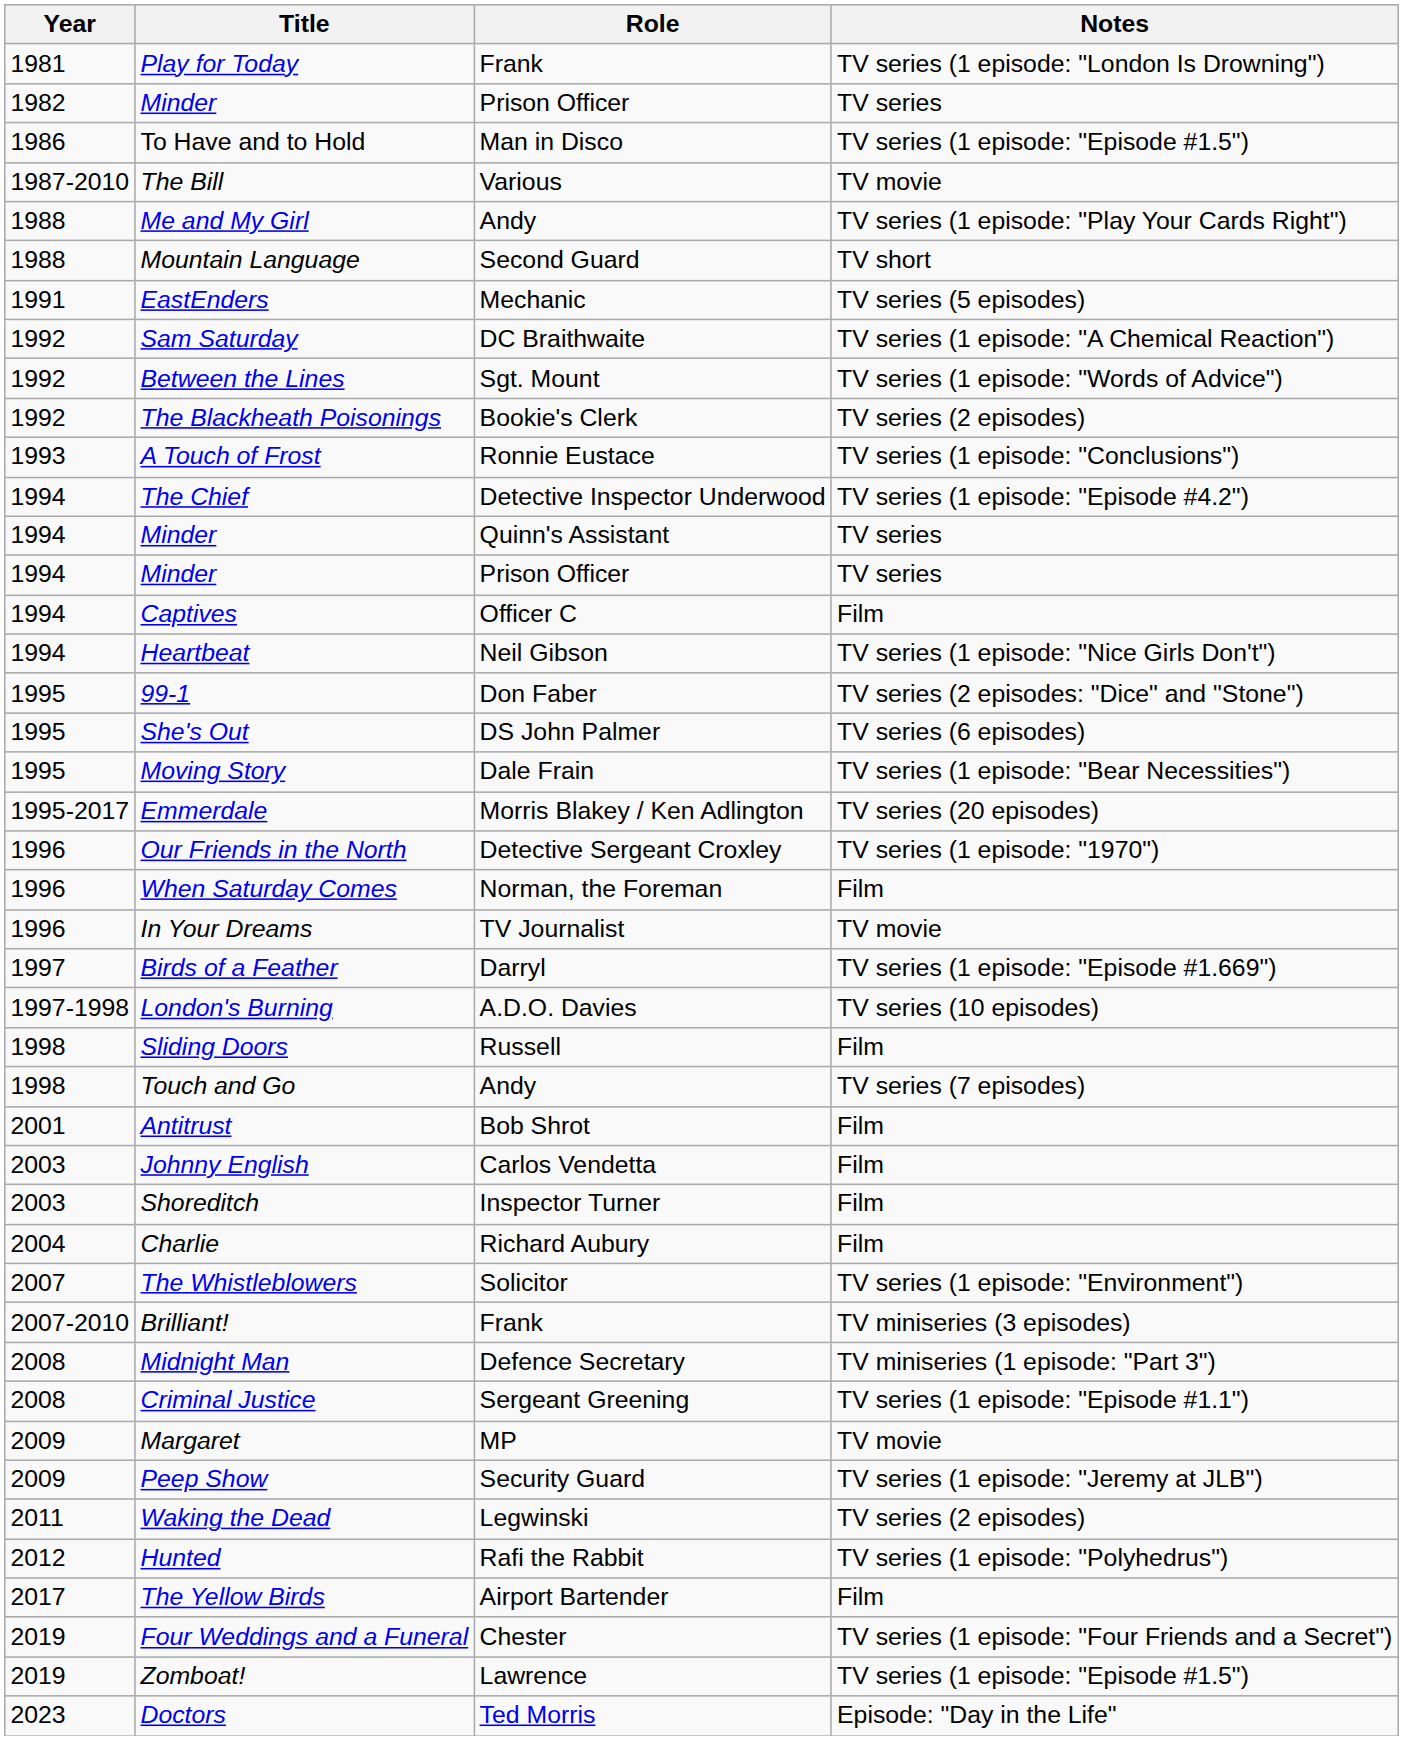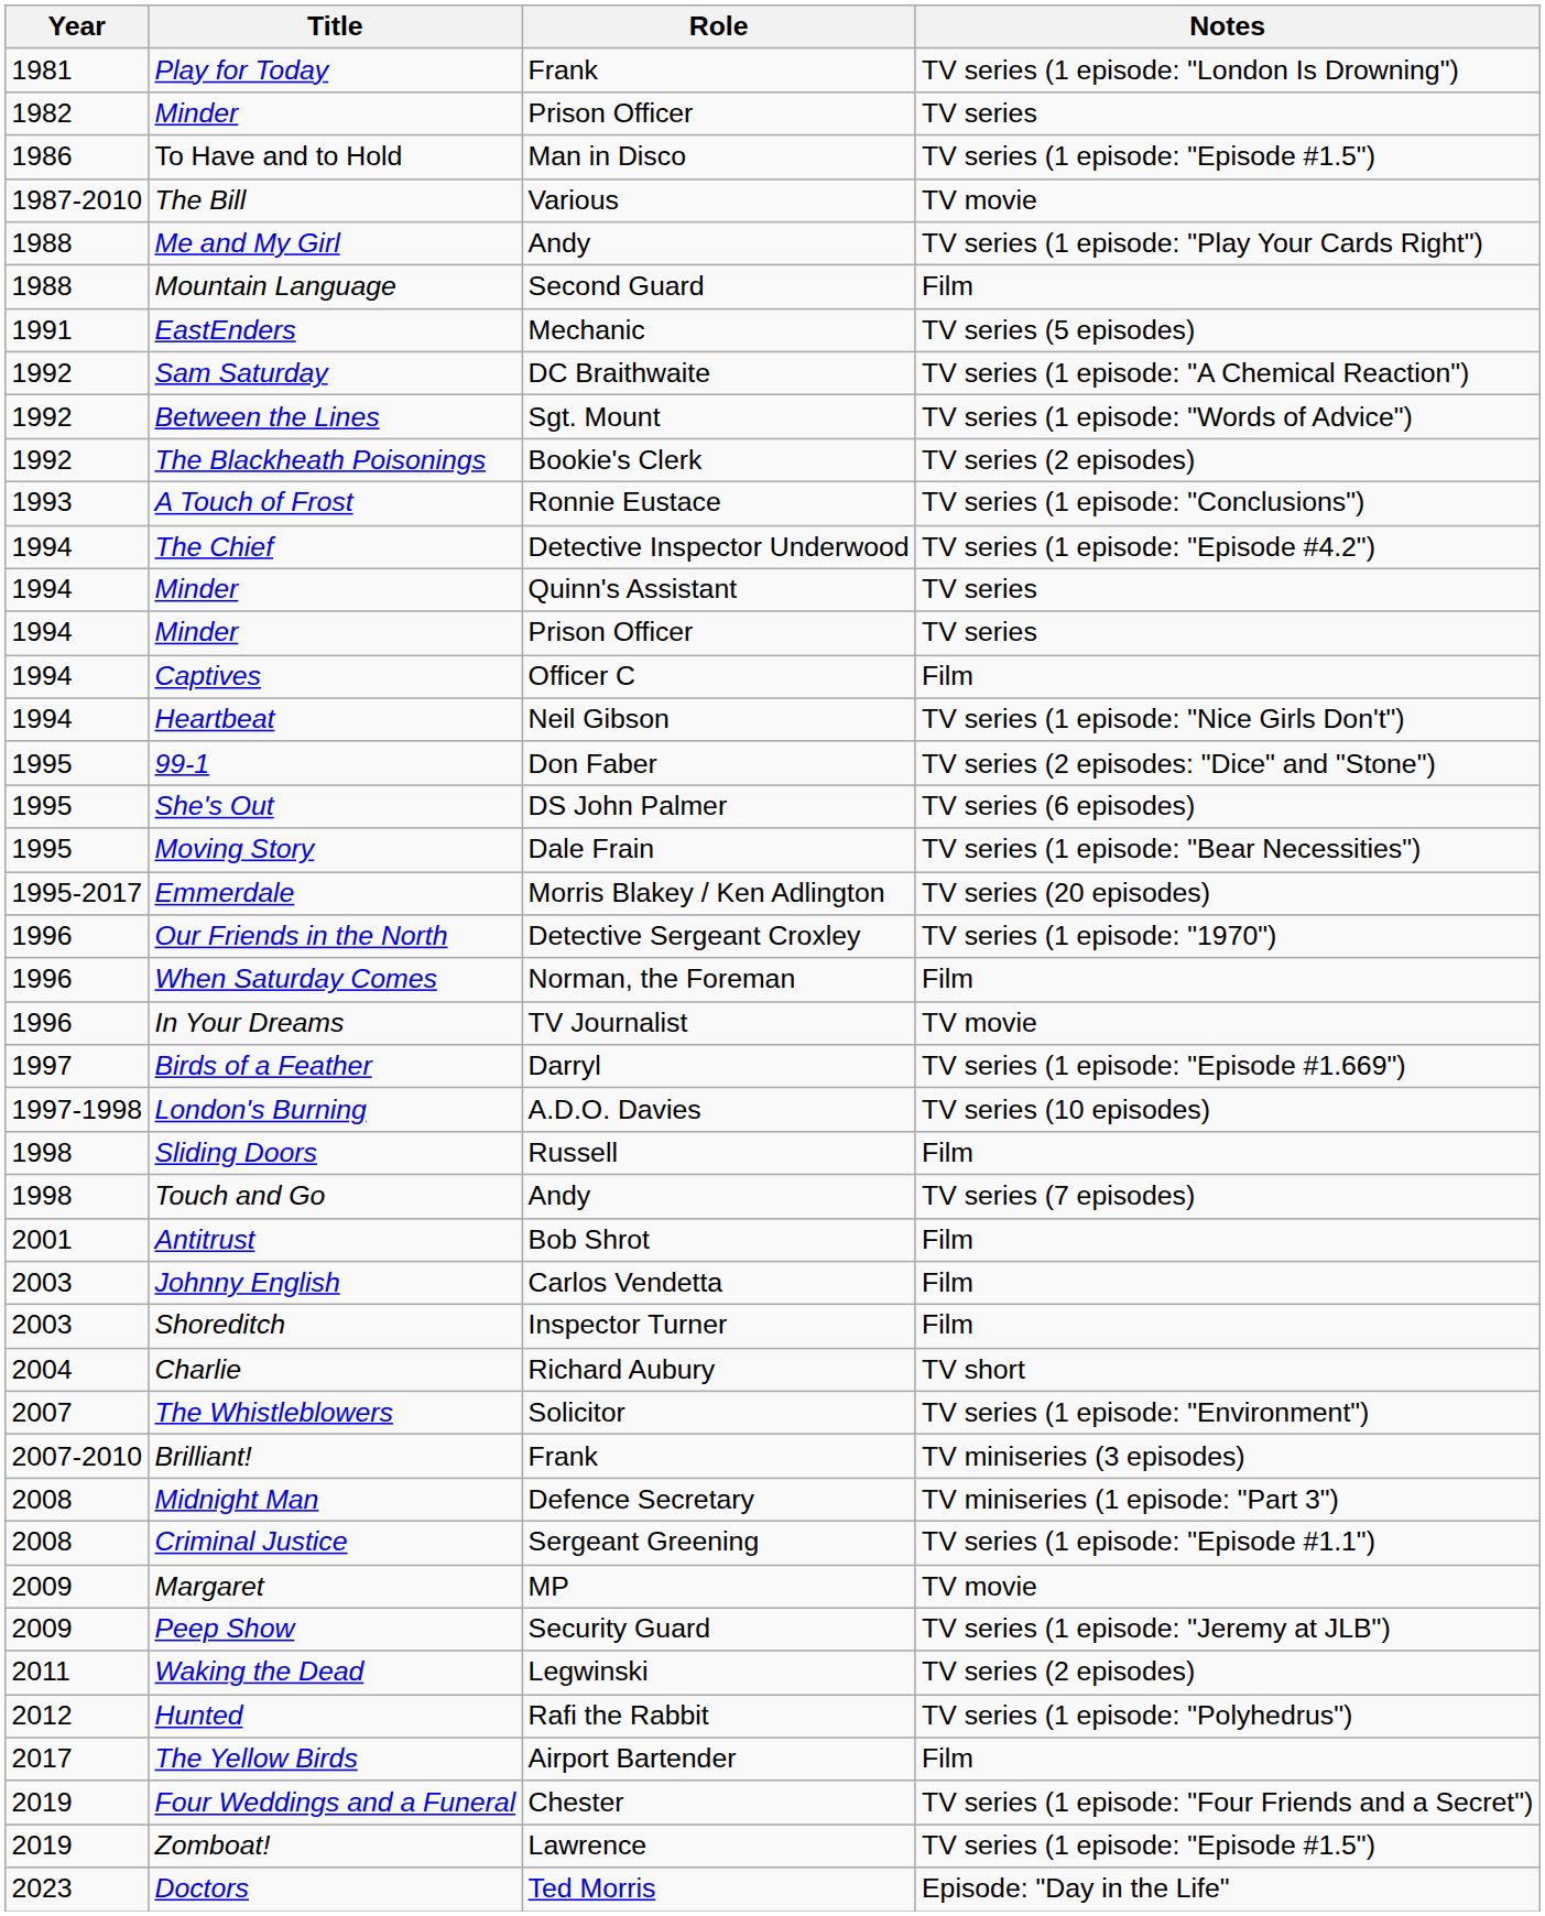 <table class="wikitable sortable">
 <tr>
 <th>Year</th>
 <th>Title</th>
 <th>Role</th>
 <th class="unsortable">Notes</th>
 </tr>
 <tr>
 <td>1981</td>
 <td><em><a href='#'>Play for Today</a></em></td>
 <td>Frank</td>
 <td>TV series (1 episode: "London Is Drowning")</td>
 </tr>
 <tr>
 <td>1982</td>
 <td><em><a href='#'>Minder</a></em></td>
 <td>Prison Officer</td>
 <td>TV series</td>
 </tr>
 <tr>
 <td>1986</td>
 <td>To Have and to Hold</td>
 <td>Man in Disco</td>
 <td>TV series (1 episode: "Episode #1.5")</td>
 </tr>
 <tr>
 <td>1987-2010</td>
 <td><em>The Bill</em></td>
 <td>Various</td>
 <td>TV movie</td>
 </tr>
 <tr>
 <td>1988</td>
 <td><em><a href='#'>Me and My Girl</a></em></td>
 <td>Andy</td>
 <td>TV series (1 episode: "Play Your Cards Right")</td>
 </tr>
 <tr>
 <td>1988</td>
 <td><em>Mountain Language</em></td>
 <td>Second Guard</td>
-<td>TV short</td>
+<td>Film</td>
 </tr>
 <tr>
 <td>1991</td>
 <td><em><a href='#'>EastEnders</a></em></td>
 <td>Mechanic</td>
 <td>TV series (5 episodes)</td>
 </tr>
 <tr>
 <td>1992</td>
 <td><em><a href='#'>Sam Saturday</a></em></td>
 <td>DC Braithwaite</td>
 <td>TV series (1 episode: "A Chemical Reaction")</td>
 </tr>
 <tr>
 <td>1992</td>
 <td><em><a href='#'>Between the Lines</a></em></td>
 <td>Sgt. Mount</td>
 <td>TV series (1 episode: "Words of Advice")</td>
 </tr>
 <tr>
 <td>1992</td>
 <td><em><a href='#'>The Blackheath Poisonings</a></em></td>
 <td>Bookie's Clerk</td>
 <td>TV series (2 episodes)</td>
 </tr>
 <tr>
 <td>1993</td>
 <td><em><a href='#'>A Touch of Frost</a></em></td>
 <td>Ronnie Eustace</td>
 <td>TV series (1 episode: "Conclusions")</td>
 </tr>
 <tr>
 <td>1994</td>
 <td><em><a href='#'>The Chief</a></em></td>
 <td>Detective Inspector Underwood</td>
 <td>TV series (1 episode: "Episode #4.2")</td>
 </tr>
 <tr>
 <td>1994</td>
 <td><em><a href='#'>Minder</a></em></td>
 <td>Quinn's Assistant</td>
 <td>TV series</td>
 </tr>
 <tr>
 <td>1994</td>
 <td><em><a href='#'>Minder</a></em></td>
 <td>Prison Officer</td>
 <td>TV series</td>
 </tr>
 <tr>
 <td>1994</td>
 <td><em><a href='#'>Captives</a></em></td>
 <td>Officer C</td>
 <td>Film</td>
 </tr>
 <tr>
 <td>1994</td>
 <td><em><a href='#'>Heartbeat</a></em></td>
 <td>Neil Gibson</td>
 <td>TV series (1 episode: "Nice Girls Don't")</td>
 </tr>
 <tr>
 <td>1995</td>
 <td><em><a href='#'>99-1</a></em></td>
 <td>Don Faber</td>
 <td>TV series (2 episodes: "Dice" and "Stone")</td>
 </tr>
 <tr>
 <td>1995</td>
 <td><em><a href='#'>She's Out</a></em></td>
 <td>DS John Palmer</td>
 <td>TV series (6 episodes)</td>
 </tr>
 <tr>
 <td>1995</td>
 <td><em><a href='#'>Moving Story</a></em></td>
 <td>Dale Frain</td>
 <td>TV series (1 episode: "Bear Necessities")</td>
 </tr>
 <tr>
 <td>1995-2017</td>
 <td><em><a href='#'>Emmerdale</a></em></td>
 <td>Morris Blakey / Ken Adlington</td>
 <td>TV series (20 episodes)</td>
 </tr>
 <tr>
 <td>1996</td>
 <td><em><a href='#'>Our Friends in the North</a></em></td>
 <td>Detective Sergeant Croxley</td>
 <td>TV series (1 episode: "1970")</td>
 </tr>
 <tr>
 <td>1996</td>
 <td><em><a href='#'>When Saturday Comes</a></em></td>
 <td>Norman, the Foreman</td>
 <td>Film</td>
 </tr>
 <tr>
 <td>1996</td>
 <td><em>In Your Dreams</em></td>
 <td>TV Journalist</td>
 <td>TV movie</td>
 </tr>
 <tr>
 <td>1997</td>
 <td><em><a href='#'>Birds of a Feather</a></em></td>
 <td>Darryl</td>
 <td>TV series (1 episode: "Episode #1.669")</td>
 </tr>
 <tr>
 <td>1997-1998</td>
 <td><em><a href='#'>London's Burning</a></em></td>
 <td>A.D.O. Davies</td>
 <td>TV series (10 episodes)</td>
 </tr>
 <tr>
 <td>1998</td>
 <td><em><a href='#'>Sliding Doors</a></em></td>
 <td>Russell</td>
 <td>Film </td>
 </tr>
 <tr>
 <td>1998</td>
 <td><em>Touch and Go</em></td>
 <td>Andy</td>
 <td>TV series (7 episodes)</td>
 </tr>
 <tr>
 <td>2001</td>
 <td><em><a href='#'>Antitrust</a></em></td>
 <td>Bob Shrot</td>
 <td>Film </td>
 </tr>
 <tr>
 <td>2003</td>
 <td><em><a href='#'>Johnny English</a></em></td>
 <td>Carlos Vendetta</td>
 <td>Film </td>
 </tr>
 <tr>
 <td>2003</td>
 <td><em>Shoreditch</em></td>
 <td>Inspector Turner</td>
 <td>Film</td>
 </tr>
 <tr>
 <td>2004</td>
 <td><em>Charlie</em></td>
 <td>Richard Aubury</td>
-<td>Film</td>
+<td>TV short</td>
 </tr>
 <tr>
 <td>2007</td>
 <td><em><a href='#'>The Whistleblowers</a></em></td>
 <td>Solicitor</td>
 <td>TV series (1 episode: "Environment")</td>
 </tr>
 <tr>
 <td>2007-2010</td>
 <td><em>Brilliant!</em></td>
 <td>Frank</td>
 <td>TV miniseries (3 episodes)</td>
 </tr>
 <tr>
 <td>2008</td>
 <td><em><a href='#'>Midnight Man</a></em></td>
 <td>Defence Secretary</td>
 <td>TV miniseries (1 episode: "Part 3")</td>
 </tr>
 <tr>
 <td>2008</td>
 <td><em><a href='#'>Criminal Justice</a></em></td>
 <td>Sergeant Greening</td>
 <td>TV series (1 episode: "Episode #1.1")</td>
 </tr>
 <tr>
 <td>2009</td>
 <td><em>Margaret</em></td>
 <td>MP</td>
 <td>TV movie</td>
 </tr>
 <tr>
 <td>2009</td>
 <td><em><a href='#'>Peep Show</a></em></td>
 <td>Security Guard</td>
 <td>TV series (1 episode: "Jeremy at JLB")</td>
 </tr>
 <tr>
 <td>2011</td>
 <td><em><a href='#'>Waking the Dead</a></em></td>
 <td>Legwinski</td>
 <td>TV series (2 episodes)</td>
 </tr>
 <tr>
 <td>2012</td>
 <td><em><a href='#'>Hunted</a></em></td>
 <td>Rafi the Rabbit</td>
 <td>TV series (1 episode: "Polyhedrus")</td>
 </tr>
 <tr>
 <td>2017</td>
 <td><em><a href='#'>The Yellow Birds</a></em></td>
 <td>Airport Bartender</td>
 <td>Film</td>
 </tr>
 <tr>
 <td>2019</td>
 <td><em><a href='#'>Four Weddings and a Funeral</a></em></td>
 <td>Chester</td>
 <td>TV series (1 episode: "Four Friends and a Secret")</td>
 </tr>
 <tr>
 <td>2019</td>
 <td><em>Zomboat!</em></td>
 <td>Lawrence</td>
 <td>TV series (1 episode: "Episode #1.5")</td>
 </tr>
 <tr>
 <td>2023</td>
 <td><em><a href='#'>Doctors</a></em></td>
 <td><a href='#'>Ted Morris</a></td>
 <td>Episode: "Day in the Life"</td>
 </tr>
 </table>
